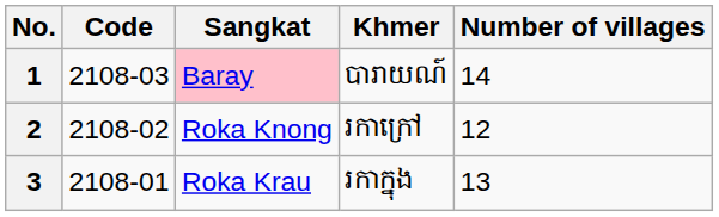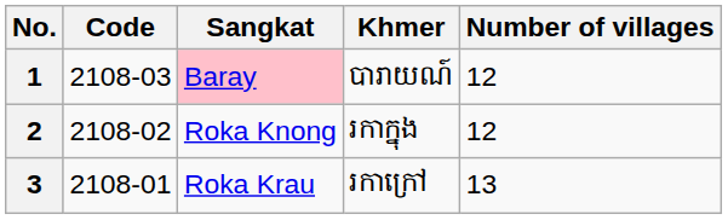 <table class="wikitable">
 <tr>
 <th>No.</th>
 <th>Code</th>
 <th>Sangkat</th>
 <th>Khmer</th>
 <th>Number of villages</th>
 </tr>
 <tr>
 <th>1</th>
 <td>2108-03</td>
 <td style="background: pink;"><a href='#'>Baray</a></td>
 <td>បារាយណ៍</td>
-<td>14</td>
+<td>12</td>
 </tr>
 <tr>
 <th>2</th>
 <td>2108-02</td>
 <td><a href='#'>Roka Knong</a></td>
-<td>រកាក្រៅ</td>
+<td>រកាក្នុង</td>
 <td>12</td>
 </tr>
 <tr>
 <th>3</th>
 <td>2108-01</td>
 <td><a href='#'>Roka Krau</a></td>
-<td>រកាក្នុង</td>
+<td>រកាក្រៅ</td>
 <td>13</td>
 </tr>
 </table>
